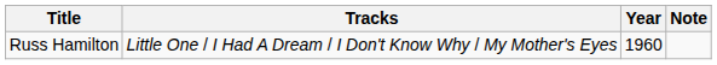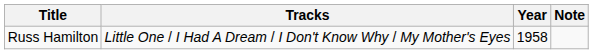 <table class="wikitable">
 <tr>
 <th>Title</th>
 <th>Tracks</th>
 <th>Year</th>
 <th>Note</th>
 </tr>
 <tr>
 <td>Russ Hamilton</td>
 <td><em>Little One</em> / <em>I Had A Dream</em> / <em>I Don't Know Why</em> / <em>My Mother's Eyes</em></td>
-<td>1960</td>
+<td>1958</td>
 <td></td>
 </tr>
 </table>
